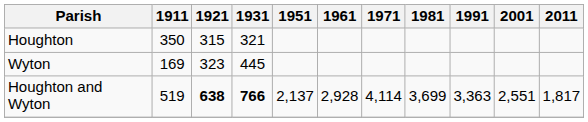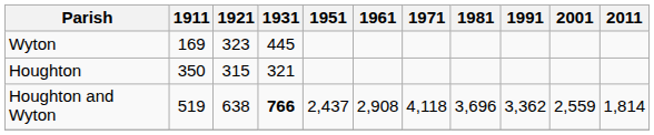 <table class="wikitable" style="text-align:center;">
 <tr>
 <th width="150">Parish<br></th>
 <th width="30">1911<br></th>
 <th width="30">1921<br></th>
 <th width="30">1931<br></th>
 <th width="30">1951<br></th>
 <th width="30">1961<br></th>
 <th width="30">1971<br></th>
 <th width="30">1981<br></th>
 <th width="30">1991<br></th>
 <th width="30">2001<br></th>
 <th width="30">2011<br></th>
 </tr>
 <tr>
+<td align=left>Wyton</td>
+<td align="center">169</td>
+<td align="center">323</td>
+<td align="center">445</td>
+<td align="center"></td>
+<td align="center"></td>
+<td align="center"></td>
+<td align="center"></td>
+<td align="center"></td>
+<td align="center"></td>
+<td align="center"></td>
+</tr>
+<tr>
 <td align=left>Houghton</td>
 <td align="center">350</td>
 <td align="center">315</td>
 <td align="center">321</td>
 <td align="center"></td>
 <td align="center"></td>
 <td align="center"></td>
 <td align="center"></td>
 <td align="center"></td>
 <td align="center"></td>
 <td align="center"></td>
 </tr>
 <tr>
-<td align=left>Wyton</td>
-<td align="center">169</td>
-<td align="center">323</td>
-<td align="center">445</td>
-<td align="center"></td>
-<td align="center"></td>
-<td align="center"></td>
-<td align="center"></td>
-<td align="center"></td>
-<td align="center"></td>
-<td align="center"></td>
-</tr>
-<tr>
 <td align=left>Houghton and Wyton</td>
 <td align="center">519</td>
-<td align="center"><strong>638</strong></td>
+<td align="center">638</td>
 <td align="center"><strong>766</strong></td>
-<td align="center">2,137</td>
-<td align="center">2,928</td>
-<td align="center">4,114</td>
-<td align="center">3,699</td>
-<td align="center">3,363</td>
-<td align="center">2,551</td>
-<td align="center">1,817</td>
+<td align="center">2,437</td>
+<td align="center">2,908</td>
+<td align="center">4,118</td>
+<td align="center">3,696</td>
+<td align="center">3,362</td>
+<td align="center">2,559</td>
+<td align="center">1,814</td>
 </tr>
 <tr>
 </tr>
 </table>
